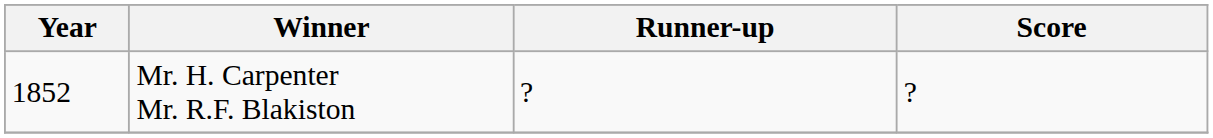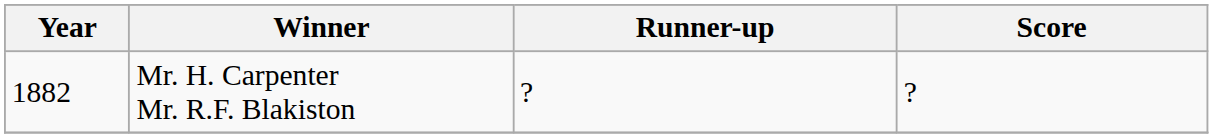 <table class="wikitable">
 <tr>
 <th style="width:60px;">Year</th>
 <th style="width:200px;">Winner</th>
 <th style="width:200px;">Runner-up</th>
 <th style="width:160px;">Score</th>
 </tr>
 <tr>
-<td>1852</td>
+<td>1882</td>
 <td>  Mr. H. Carpenter<br> Mr. R.F. Blakiston</td>
 <td>?</td>
 <td>?</td>
 </tr>
 <tr>
 </tr>
 </table>
